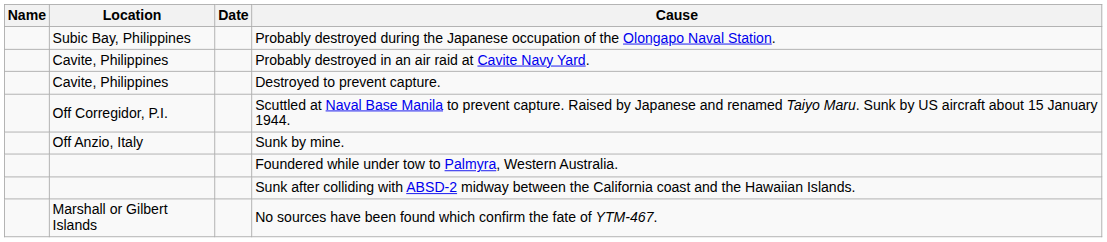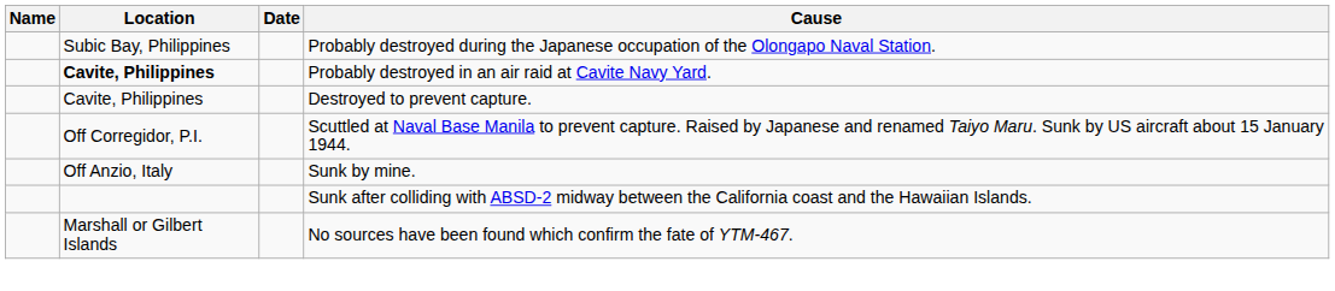 <table class="wikitable sortable">
 <tr>
 <th>Name</th>
 <th>Location</th>
 <th>Date</th>
 <th>Cause</th>
 </tr>
 <tr>
 <td></td>
 <td>Subic Bay, Philippines</td>
 <td></td>
 <td>Probably destroyed during the Japanese occupation of the <a href='#'>Olongapo Naval Station</a>.</td>
 </tr>
 <tr>
 <td></td>
-<td>Cavite, Philippines</td>
+<td><strong>Cavite, Philippines</strong></td>
 <td></td>
 <td>Probably destroyed in an air raid at <a href='#'>Cavite Navy Yard</a>.</td>
 </tr>
 <tr>
 <td></td>
 <td>Cavite, Philippines</td>
 <td></td>
 <td>Destroyed to prevent capture.</td>
 </tr>
 <tr>
 <td></td>
 <td>Off Corregidor, P.I.</td>
 <td></td>
 <td>Scuttled at <a href='#'>Naval Base Manila</a> to prevent capture.  Raised by Japanese and renamed <em>Taiyo Maru</em>.  Sunk by US aircraft about 15 January 1944.</td>
 </tr>
 <tr>
 <td></td>
 <td>Off Anzio, Italy</td>
 <td></td>
 <td>Sunk by mine.</td>
 </tr>
 <tr>
 <td></td>
 <td></td>
 <td></td>
-<td>Foundered while under tow to <a href='#'>Palmyra</a>, Western Australia.</td>
-</tr>
-<tr>
-<td></td>
-<td></td>
-<td></td>
 <td>Sunk after colliding with <a href='#'>ABSD-2</a> midway between the California coast and the Hawaiian Islands.</td>
 </tr>
 <tr>
 <td></td>
 <td>Marshall or Gilbert Islands</td>
 <td></td>
 <td>No sources have been found which confirm the fate of <em>YTM-467</em>.</td>
 </tr>
 </table>
